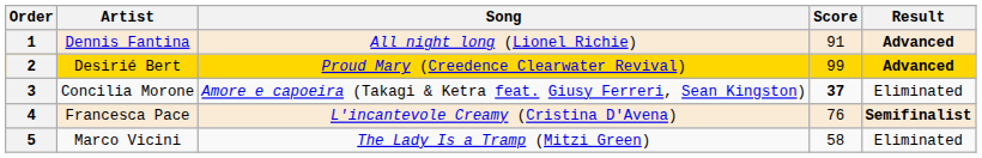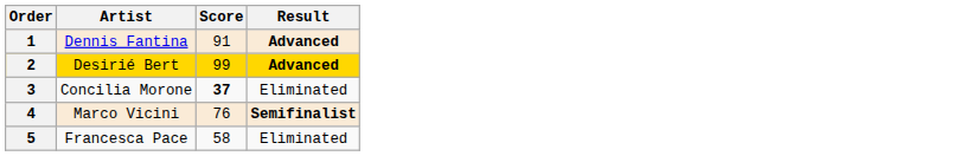 <table class="wikitable sortable" style="text-align:center; font-size:80%">
 <tr>
 <th>Order</th>
 <th>Artist</th>
-<th>Song</th>
 <th>Score</th>
 <th>Result</th>
 </tr>
 <tr bgcolor=#FAEBD7>
 <th scope=col>1</th>
 <td><a href='#'>Dennis Fantina</a></td>
-<td><em><a href='#'>All night long</a></em> (<a href='#'>Lionel Richie</a>)</td>
 <td>91</td>
 <td><strong>Advanced</strong></td>
 </tr>
 <tr bgcolor=gold>
 <th scope=col>2</th>
 <td>Desirié Bert</td>
-<td><em><a href='#'>Proud Mary</a></em> (<a href='#'>Creedence Clearwater Revival</a>)</td>
 <td>99</td>
 <td><strong>Advanced</strong></td>
 </tr>
 <tr>
 <th scope=col>3</th>
 <td>Concilia Morone</td>
-<td><em><a href='#'>Amore e capoeira</a></em> (Takagi & Ketra <a href='#'>feat.</a> <a href='#'>Giusy Ferreri</a>, <a href='#'>Sean Kingston</a>)</td>
 <td><strong>37</strong></td>
 <td>Eliminated</td>
 </tr>
 <tr bgcolor=#FAEBD7>
 <th scope=col>4</th>
-<td>Francesca Pace</td>
-<td><em><a href='#'>L'incantevole Creamy</a></em> (<a href='#'>Cristina D'Avena</a>)</td>
+<td>Marco Vicini</td>
 <td>76</td>
 <td><strong>Semifinalist</strong></td>
 </tr>
 <tr>
 <th scope=col>5</th>
-<td>Marco Vicini</td>
-<td><em><a href='#'>The Lady Is a Tramp</a></em> (<a href='#'>Mitzi Green</a>)</td>
+<td>Francesca Pace</td>
 <td>58</td>
 <td>Eliminated</td>
 </tr>
 </table>
